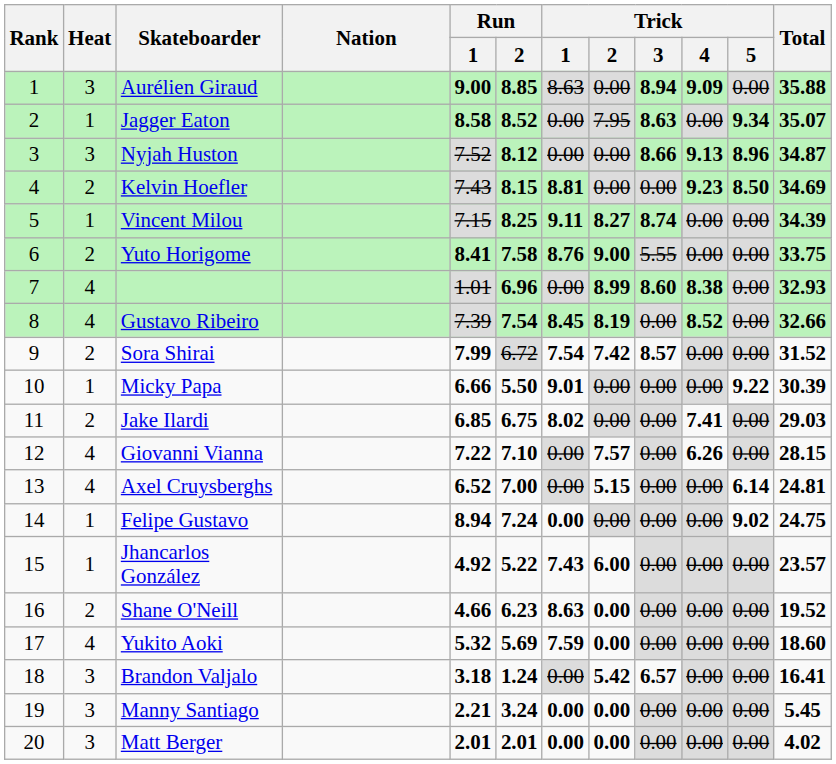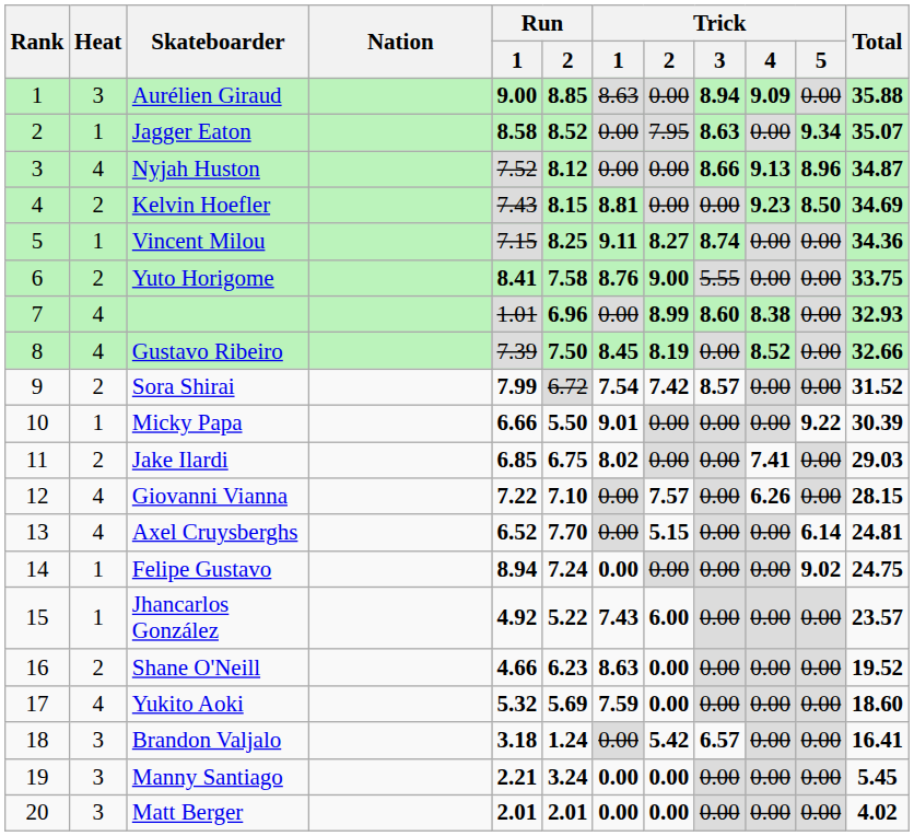 <table class="wikitable sortable" style="text-align:center">
 <tr>
 <th rowspan="2" width="30">Rank</th>
 <th rowspan="2" width="30">Heat</th>
 <th rowspan="2" width="120">Skateboarder</th>
 <th rowspan="2" width="120">Nation</th>
 <th colspan="2">Run</th>
 <th colspan="5">Trick</th>
 <th rowspan="2" width="30">Total</th>
 </tr>
 <tr>
 <th width="20">1</th>
 <th width="20">2</th>
 <th width="20">1</th>
 <th width="20">2</th>
 <th width="20">3</th>
 <th width="20">4</th>
 <th width="20">5</th>
 </tr>
 <tr bgcolor="bbf3bb">
 <td>1</td>
 <td>3</td>
 <td align="left"><a href='#'>Aurélien Giraud</a></td>
 <td align="left"></td>
 <td><strong>9.00</strong></td>
 <td><strong>8.85</strong></td>
 <td bgcolor="gainsboro"><s>8.63</s></td>
 <td bgcolor="gainsboro"><s>0.00</s></td>
 <td><strong>8.94</strong></td>
 <td><strong>9.09</strong></td>
 <td bgcolor="gainsboro"><s>0.00</s></td>
 <td><strong>35.88</strong></td>
 </tr>
 <tr bgcolor="bbf3bb">
 <td>2</td>
 <td>1</td>
 <td align="left"><a href='#'>Jagger Eaton</a></td>
 <td align="left"></td>
 <td><strong>8.58</strong></td>
 <td><strong>8.52</strong></td>
 <td bgcolor="gainsboro"><s>0.00</s></td>
 <td bgcolor="gainsboro"><s>7.95</s></td>
 <td><strong>8.63</strong></td>
 <td bgcolor="gainsboro"><s>0.00</s></td>
 <td><strong>9.34</strong></td>
 <td><strong>35.07</strong></td>
 </tr>
 <tr bgcolor="bbf3bb">
 <td>3</td>
-<td>3</td>
+<td>4</td>
 <td align="left"><a href='#'>Nyjah Huston</a></td>
 <td align="left"></td>
 <td bgcolor="gainsboro"><s>7.52</s></td>
 <td><strong>8.12</strong></td>
 <td bgcolor="gainsboro"><s>0.00</s></td>
 <td bgcolor="gainsboro"><s>0.00</s></td>
 <td><strong>8.66</strong></td>
 <td><strong>9.13</strong></td>
 <td><strong>8.96</strong></td>
 <td><strong>34.87</strong></td>
 </tr>
 <tr bgcolor="bbf3bb">
 <td>4</td>
 <td>2</td>
 <td align="left"><a href='#'>Kelvin Hoefler</a></td>
 <td align="left"></td>
 <td bgcolor="gainsboro"><s>7.43</s></td>
 <td><strong>8.15</strong></td>
 <td><strong>8.81</strong></td>
 <td bgcolor="gainsboro"><s>0.00</s></td>
 <td bgcolor="gainsboro"><s>0.00</s></td>
 <td><strong>9.23</strong></td>
 <td><strong>8.50</strong></td>
 <td><strong>34.69</strong></td>
 </tr>
 <tr bgcolor="bbf3bb">
 <td>5</td>
 <td>1</td>
 <td align="left"><a href='#'>Vincent Milou</a></td>
 <td align="left"></td>
 <td bgcolor="gainsboro"><s>7.15</s></td>
 <td><strong>8.25</strong></td>
 <td><strong>9.11</strong></td>
 <td><strong>8.27</strong></td>
 <td><strong>8.74</strong></td>
 <td bgcolor="gainsboro"><s>0.00</s></td>
 <td bgcolor="gainsboro"><s>0.00</s></td>
-<td><strong>34.39</strong></td>
+<td><strong>34.36</strong></td>
 </tr>
 <tr bgcolor="bbf3bb">
 <td>6</td>
 <td>2</td>
 <td align="left"><a href='#'>Yuto Horigome</a></td>
 <td align="left"></td>
 <td><strong>8.41</strong></td>
 <td><strong>7.58</strong></td>
 <td><strong>8.76</strong></td>
 <td><strong>9.00</strong></td>
 <td bgcolor="gainsboro"><s>5.55</s></td>
 <td bgcolor="gainsboro"><s>0.00</s></td>
 <td bgcolor="gainsboro"><s>0.00</s></td>
 <td><strong>33.75</strong></td>
 </tr>
 <tr bgcolor="bbf3bb">
 <td>7</td>
 <td>4</td>
 <td align="left"></td>
 <td align="left"></td>
 <td bgcolor="gainsboro"><s>1.01</s></td>
 <td><strong>6.96</strong></td>
 <td bgcolor="gainsboro"><s>0.00</s></td>
 <td><strong>8.99</strong></td>
 <td><strong>8.60</strong></td>
 <td><strong>8.38</strong></td>
 <td bgcolor="gainsboro"><s>0.00</s></td>
 <td><strong>32.93</strong></td>
 </tr>
 <tr bgcolor="bbf3bb">
 <td>8</td>
 <td>4</td>
 <td align="left"><a href='#'>Gustavo Ribeiro</a></td>
 <td align="left"></td>
 <td bgcolor="gainsboro"><s>7.39</s></td>
-<td><strong>7.54</strong></td>
+<td><strong>7.50</strong></td>
 <td><strong>8.45</strong></td>
 <td><strong>8.19</strong></td>
 <td bgcolor="gainsboro"><s>0.00</s></td>
 <td><strong>8.52</strong></td>
 <td bgcolor="gainsboro"><s>0.00</s></td>
 <td><strong>32.66</strong></td>
 </tr>
 <tr>
 <td>9</td>
 <td>2</td>
 <td align="left"><a href='#'>Sora Shirai</a></td>
 <td align="left"></td>
 <td><strong>7.99</strong></td>
 <td bgcolor="gainsboro"><s>6.72</s></td>
 <td><strong>7.54</strong></td>
 <td><strong>7.42</strong></td>
 <td><strong>8.57</strong></td>
 <td bgcolor="gainsboro"><s>0.00</s></td>
 <td bgcolor="gainsboro"><s>0.00</s></td>
 <td><strong>31.52</strong></td>
 </tr>
 <tr>
 <td>10</td>
 <td>1</td>
 <td align="left"><a href='#'>Micky Papa</a></td>
 <td align="left"></td>
 <td><strong>6.66</strong></td>
 <td><strong>5.50</strong></td>
 <td><strong>9.01</strong></td>
 <td bgcolor="gainsboro"><s>0.00</s></td>
 <td bgcolor="gainsboro"><s>0.00</s></td>
 <td bgcolor="gainsboro"><s>0.00</s></td>
 <td><strong>9.22</strong></td>
 <td><strong>30.39</strong></td>
 </tr>
 <tr>
 <td>11</td>
 <td>2</td>
 <td align="left"><a href='#'>Jake Ilardi</a></td>
 <td align="left"></td>
 <td><strong>6.85</strong></td>
 <td><strong>6.75</strong></td>
 <td><strong>8.02</strong></td>
 <td bgcolor="gainsboro"><s>0.00</s></td>
 <td bgcolor="gainsboro"><s>0.00</s></td>
 <td><strong>7.41</strong></td>
 <td bgcolor="gainsboro"><s>0.00</s></td>
 <td><strong>29.03</strong></td>
 </tr>
 <tr>
 <td>12</td>
 <td>4</td>
 <td align="left"><a href='#'>Giovanni Vianna</a></td>
 <td align="left"></td>
 <td><strong>7.22</strong></td>
 <td><strong>7.10</strong></td>
 <td bgcolor="gainsboro"><s>0.00</s></td>
 <td><strong>7.57</strong></td>
 <td bgcolor="gainsboro"><s>0.00</s></td>
 <td><strong>6.26</strong></td>
 <td bgcolor="gainsboro"><s>0.00</s></td>
 <td><strong>28.15</strong></td>
 </tr>
 <tr>
 <td>13</td>
 <td>4</td>
 <td align="left"><a href='#'>Axel Cruysberghs</a></td>
 <td align="left"></td>
 <td><strong>6.52</strong></td>
-<td><strong>7.00</strong></td>
+<td><strong>7.70</strong></td>
 <td bgcolor="gainsboro"><s>0.00</s></td>
 <td><strong>5.15</strong></td>
 <td bgcolor="gainsboro"><s>0.00</s></td>
 <td bgcolor="gainsboro"><s>0.00</s></td>
 <td><strong>6.14</strong></td>
 <td><strong>24.81</strong></td>
 </tr>
 <tr>
 <td>14</td>
 <td>1</td>
 <td align="left"><a href='#'>Felipe Gustavo</a></td>
 <td align="left"></td>
 <td><strong>8.94</strong></td>
 <td><strong>7.24</strong></td>
 <td><strong>0.00</strong></td>
 <td bgcolor="gainsboro"><s>0.00</s></td>
 <td bgcolor="gainsboro"><s>0.00</s></td>
 <td bgcolor="gainsboro"><s>0.00</s></td>
 <td><strong>9.02</strong></td>
 <td><strong>24.75</strong></td>
 </tr>
 <tr>
 <td>15</td>
 <td>1</td>
 <td align="left"><a href='#'>Jhancarlos González</a></td>
 <td align="left"></td>
 <td><strong>4.92</strong></td>
 <td><strong>5.22</strong></td>
 <td><strong>7.43</strong></td>
 <td><strong>6.00</strong></td>
 <td bgcolor="gainsboro"><s>0.00</s></td>
 <td bgcolor="gainsboro"><s>0.00</s></td>
 <td bgcolor="gainsboro"><s>0.00</s></td>
 <td><strong>23.57</strong></td>
 </tr>
 <tr>
 <td>16</td>
 <td>2</td>
 <td align="left"><a href='#'>Shane O'Neill</a></td>
 <td align="left"></td>
 <td><strong>4.66</strong></td>
 <td><strong>6.23</strong></td>
 <td><strong>8.63</strong></td>
 <td><strong>0.00</strong></td>
 <td bgcolor="gainsboro"><s>0.00</s></td>
 <td bgcolor="gainsboro"><s>0.00</s></td>
 <td bgcolor="gainsboro"><s>0.00</s></td>
 <td><strong>19.52</strong></td>
 </tr>
 <tr>
 <td>17</td>
 <td>4</td>
 <td align="left"><a href='#'>Yukito Aoki</a></td>
 <td align="left"></td>
 <td><strong>5.32</strong></td>
 <td><strong>5.69</strong></td>
 <td><strong>7.59</strong></td>
 <td><strong>0.00</strong></td>
 <td bgcolor="gainsboro"><s>0.00</s></td>
 <td bgcolor="gainsboro"><s>0.00</s></td>
 <td bgcolor="gainsboro"><s>0.00</s></td>
 <td><strong>18.60</strong></td>
 </tr>
 <tr>
 <td>18</td>
 <td>3</td>
 <td align="left"><a href='#'>Brandon Valjalo</a></td>
 <td align="left"></td>
 <td><strong>3.18</strong></td>
 <td><strong>1.24</strong></td>
 <td bgcolor="gainsboro"><s>0.00</s></td>
 <td><strong>5.42</strong></td>
 <td><strong>6.57</strong></td>
 <td bgcolor="gainsboro"><s>0.00</s></td>
 <td bgcolor="gainsboro"><s>0.00</s></td>
 <td><strong>16.41</strong></td>
 </tr>
 <tr>
 <td>19</td>
 <td>3</td>
 <td align="left"><a href='#'>Manny Santiago</a></td>
 <td align="left"></td>
 <td><strong>2.21</strong></td>
 <td><strong>3.24</strong></td>
 <td><strong>0.00</strong></td>
 <td><strong>0.00</strong></td>
 <td bgcolor="gainsboro"><s>0.00</s></td>
 <td bgcolor="gainsboro"><s>0.00</s></td>
 <td bgcolor="gainsboro"><s>0.00</s></td>
 <td><strong>5.45</strong></td>
 </tr>
 <tr>
 <td>20</td>
 <td>3</td>
 <td align="left"><a href='#'>Matt Berger</a></td>
 <td align="left"></td>
 <td><strong>2.01</strong></td>
 <td><strong>2.01</strong></td>
 <td><strong>0.00</strong></td>
 <td><strong>0.00</strong></td>
 <td bgcolor="gainsboro"><s>0.00</s></td>
 <td bgcolor="gainsboro"><s>0.00</s></td>
 <td bgcolor="gainsboro"><s>0.00</s></td>
 <td><strong>4.02</strong></td>
 </tr>
 </table>
